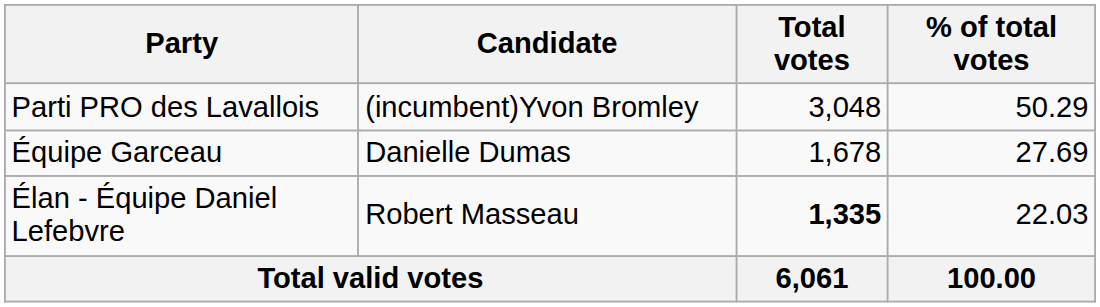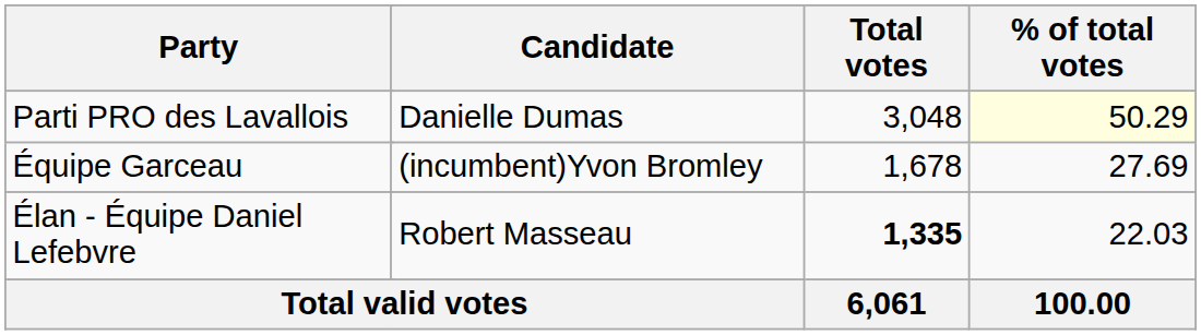 <table style="width:600px;" class="wikitable">
 <tr style="background-color:#E9E9E9">
 <th colspan="2" style="width: 200px">Party</th>
 <th colspan="1" style="width: 200px">Candidate</th>
 <th align="right">Total votes</th>
 <th align="right">% of total votes</th>
 </tr>
 <tr>
 <td colspan="2" align="left">Parti PRO des Lavallois</td>
-<td align="left">(incumbent)Yvon Bromley</td>
+<td align="left">Danielle Dumas</td>
 <td align="right">3,048</td>
-<td align="right">50.29</td>
+<td align="right" style="background: lightyellow;">50.29</td>
 </tr>
 <tr>
 <td colspan="2" align="left">Équipe Garceau</td>
-<td align="left">Danielle Dumas</td>
+<td align="left">(incumbent)Yvon Bromley</td>
 <td align="right">1,678</td>
 <td align="right">27.69</td>
 </tr>
 <tr>
 <td colspan="2" align="left">Élan - Équipe Daniel Lefebvre</td>
 <td align="left">Robert Masseau</td>
 <td align="right"><strong>1,335</strong></td>
 <td align="right">22.03</td>
 </tr>
 <tr bgcolor="#EEEEEE">
 <th colspan="3"  align="left">Total valid votes</th>
 <th align="right">6,061</th>
 <th align="right">100.00</th>
 </tr>
 </table>
